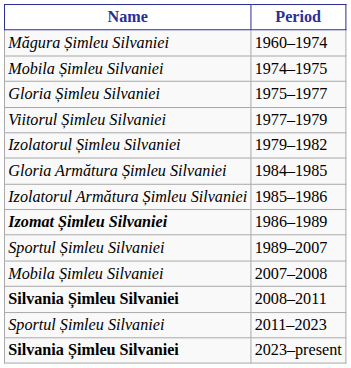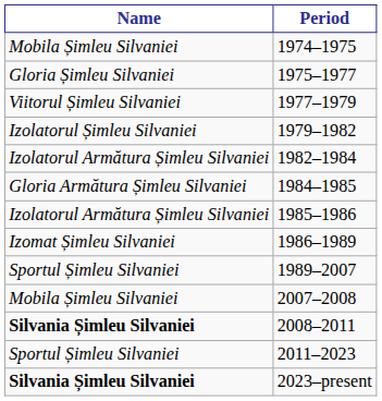 <table class="wikitable" style="text-align: left">
 <tr>
 <th style="background:#FFFFFF;color:#2d2f93;border:1px solid #2d2f93">Name</th>
 <th style="background:#FFFFFF;color:#2d2f93;border:1px solid #2d2f93">Period</th>
-</tr>
-<tr>
-<td align=left><em>Măgura Șimleu Silvaniei</em></td>
-<td>1960–1974</td>
 </tr>
 <tr>
 <td align=left><em>Mobila Șimleu Silvaniei</em></td>
 <td>1974–1975</td>
 </tr>
 <tr>
 <td align=left><em>Gloria Șimleu Silvaniei</em></td>
 <td>1975–1977</td>
 </tr>
 <tr>
 <td align=left><em>Viitorul Șimleu Silvaniei</em></td>
 <td>1977–1979</td>
 </tr>
 <tr>
 <td align=left><em>Izolatorul Șimleu Silvaniei</em></td>
 <td>1979–1982</td>
 </tr>
 <tr>
+<td align=left><em>Izolatorul Armătura Șimleu Silvaniei</em></td>
+<td>1982–1984</td>
+</tr>
+<tr>
 <td align=left><em>Gloria Armătura Șimleu Silvaniei</em></td>
 <td>1984–1985</td>
 </tr>
 <tr>
 <td align=left><em>Izolatorul Armătura Șimleu Silvaniei</em></td>
 <td>1985–1986</td>
 </tr>
 <tr>
-<td align=left><strong><em>Izomat Șimleu Silvaniei</em></strong></td>
+<td align=left><em>Izomat Șimleu Silvaniei</em></td>
 <td>1986–1989</td>
 </tr>
 <tr>
 <td align=left><em>Sportul Șimleu Silvaniei</em></td>
 <td>1989–2007</td>
 </tr>
 <tr>
 <td align=left><em>Mobila Șimleu Silvaniei</em></td>
 <td>2007–2008</td>
 </tr>
 <tr>
 <td align=left><strong>Silvania Șimleu Silvaniei</strong></td>
 <td>2008–2011</td>
 </tr>
 <tr>
 <td align=left><em>Sportul Șimleu Silvaniei</em></td>
 <td>2011–2023</td>
 </tr>
 <tr>
 <td align=left><strong>Silvania Șimleu Silvaniei</strong></td>
 <td>2023–present</td>
 </tr>
 </table>
